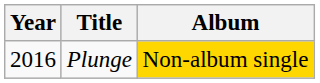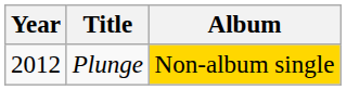 <table class="wikitable">
 <tr>
 <th>Year</th>
 <th>Title</th>
 <th>Album</th>
 </tr>
 <tr>
-<td>2016</td>
+<td>2012</td>
 <td><em>Plunge</em></td>
 <td style="background: gold;">Non-album single</td>
 </tr>
 </table>
